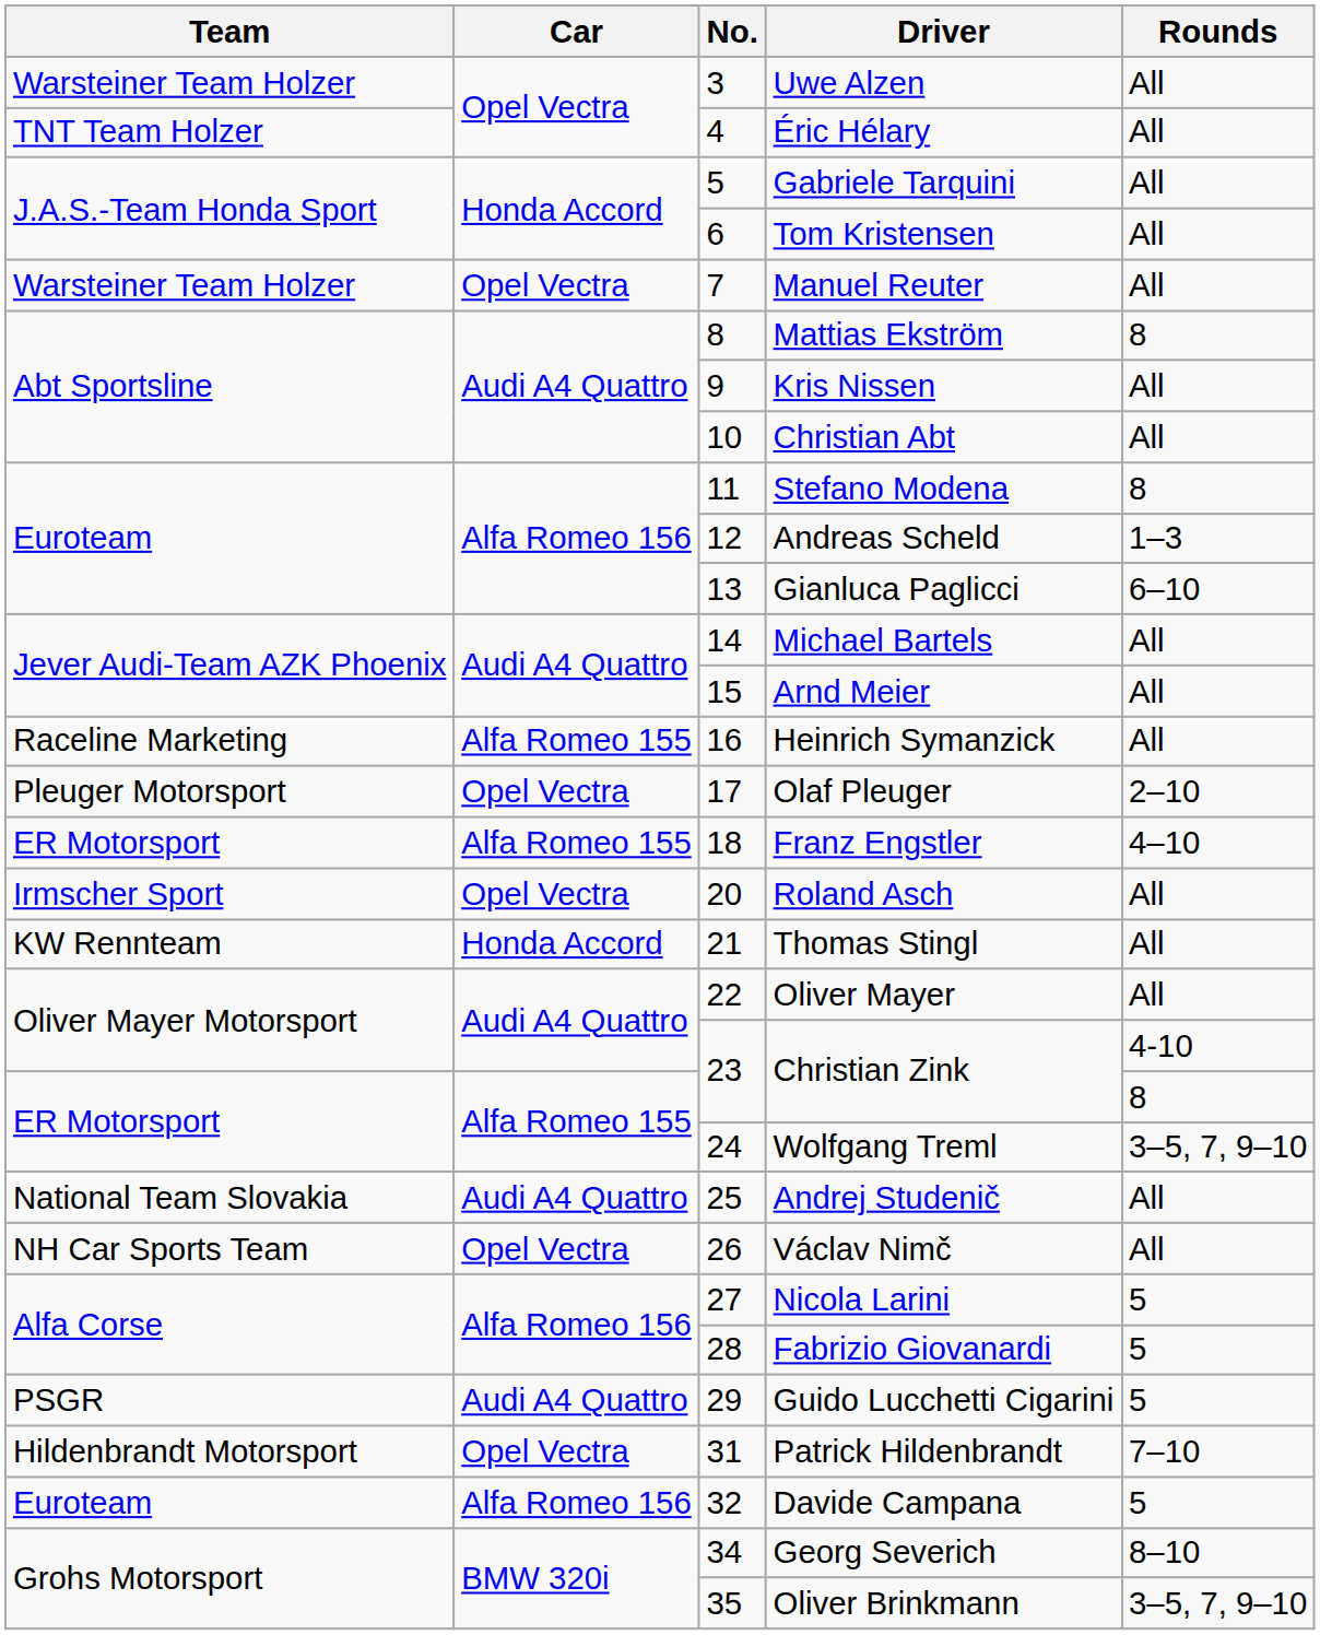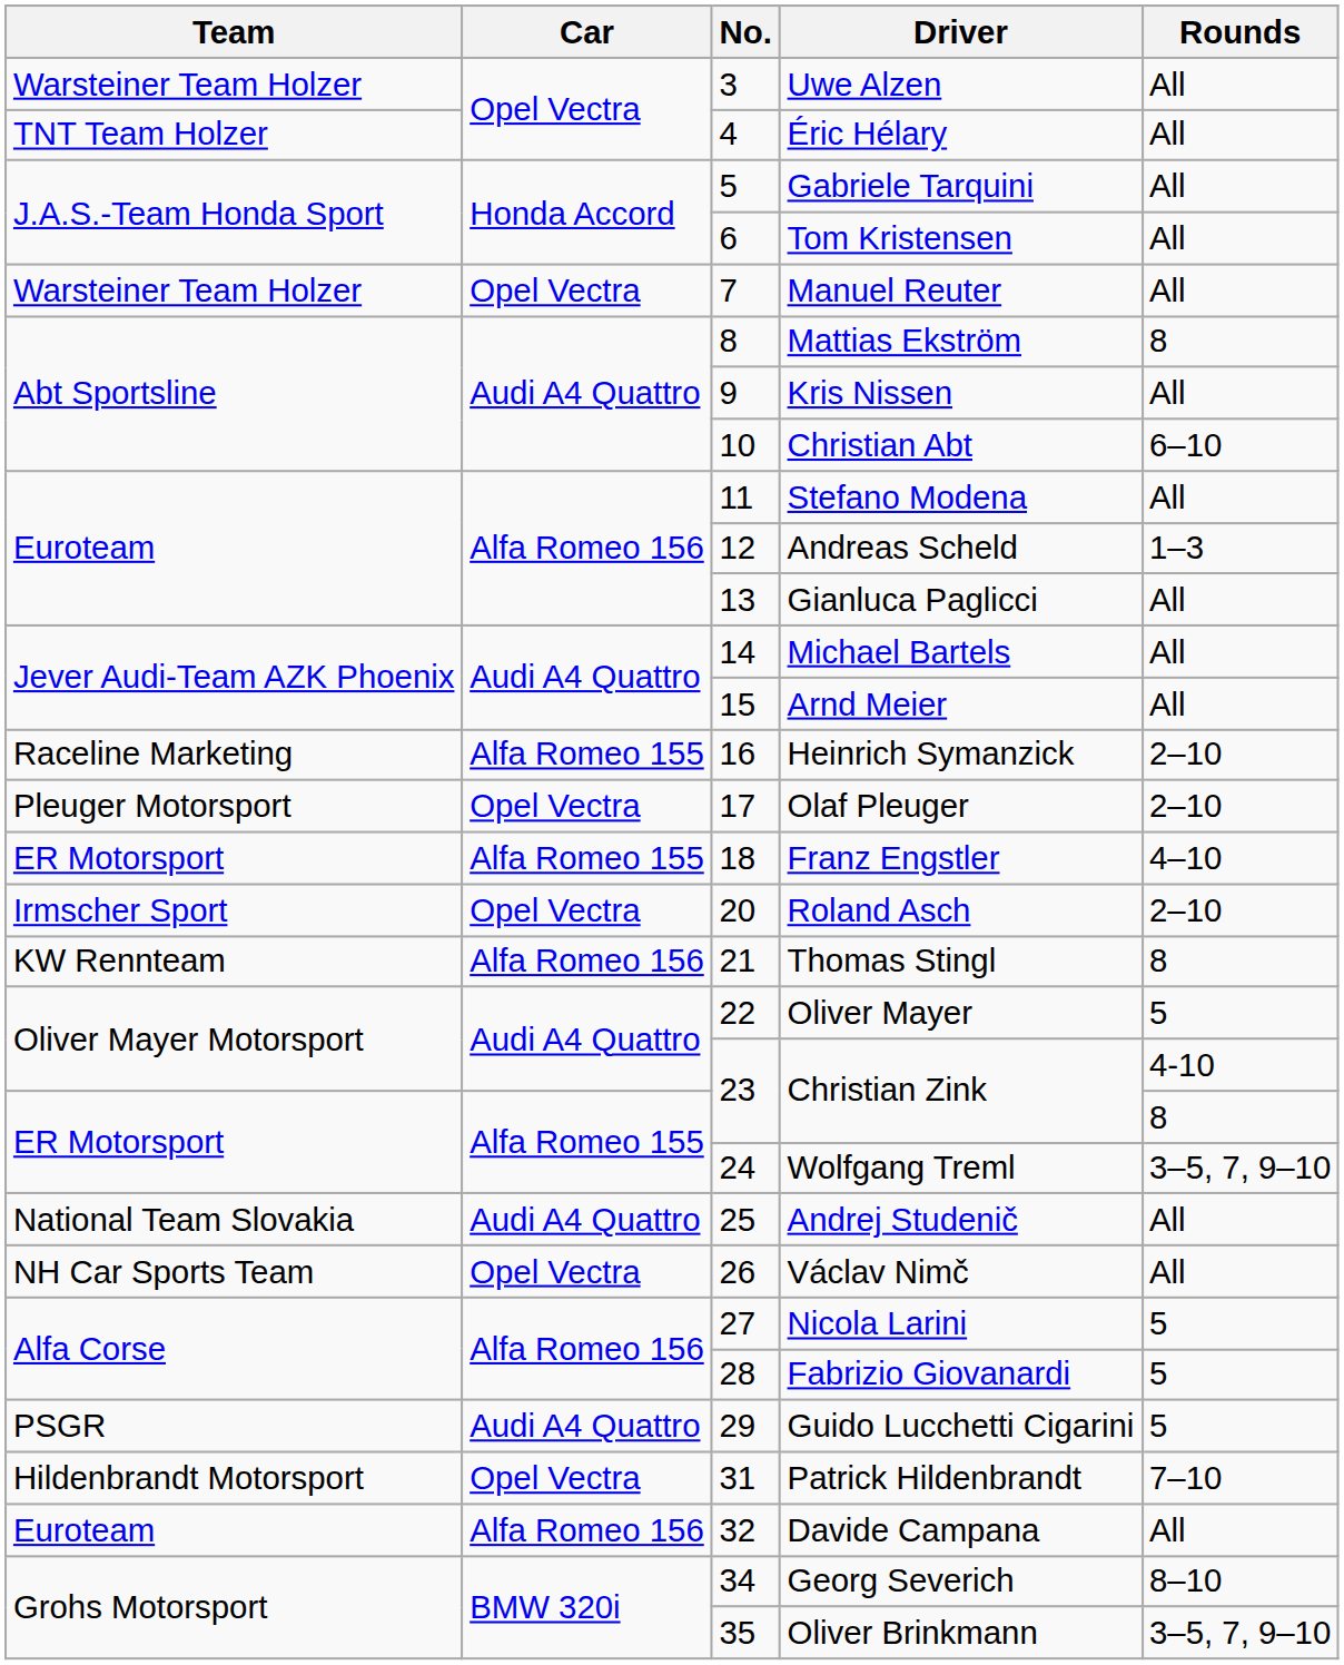 <table class="wikitable" style="font-size: 90%">
 <tr>
 <th>Team</th>
 <th>Car</th>
 <th>No.</th>
 <th>Driver</th>
 <th>Rounds</th>
 </tr>
 <tr>
 <td> <a href='#'>Warsteiner Team Holzer</a></td>
 <td rowspan="2"><a href='#'>Opel Vectra</a></td>
 <td>3</td>
 <td> <a href='#'>Uwe Alzen</a></td>
 <td>All</td>
 </tr>
 <tr>
 <td> <a href='#'>TNT Team Holzer</a></td>
 <td>4</td>
 <td> <a href='#'>Éric Hélary</a></td>
 <td>All</td>
 </tr>
 <tr>
 <td rowspan="2"> <a href='#'>J.A.S.-Team Honda Sport</a></td>
 <td rowspan="2"><a href='#'>Honda Accord</a></td>
 <td>5</td>
 <td> <a href='#'>Gabriele Tarquini</a></td>
 <td>All</td>
 </tr>
 <tr>
 <td>6</td>
 <td> <a href='#'>Tom Kristensen</a></td>
 <td>All</td>
 </tr>
 <tr>
 <td> <a href='#'>Warsteiner Team Holzer</a></td>
 <td><a href='#'>Opel Vectra</a></td>
 <td>7</td>
 <td> <a href='#'>Manuel Reuter</a></td>
 <td>All</td>
 </tr>
 <tr>
 <td rowspan="3"> <a href='#'>Abt Sportsline</a></td>
 <td rowspan="3"><a href='#'>Audi A4 Quattro</a></td>
 <td>8</td>
 <td> <a href='#'>Mattias Ekström</a></td>
 <td>8</td>
 </tr>
 <tr>
 <td>9</td>
 <td> <a href='#'>Kris Nissen</a></td>
 <td>All</td>
 </tr>
 <tr>
 <td>10</td>
 <td> <a href='#'>Christian Abt</a></td>
-<td>All</td>
+<td>6–10</td>
 </tr>
 <tr>
 <td rowspan="3"> <a href='#'>Euroteam</a></td>
 <td rowspan="3"><a href='#'>Alfa Romeo 156</a></td>
 <td>11</td>
 <td> <a href='#'>Stefano Modena</a></td>
-<td>8</td>
+<td>All</td>
 </tr>
 <tr>
 <td>12</td>
 <td> Andreas Scheld</td>
 <td>1–3</td>
 </tr>
 <tr>
 <td>13</td>
 <td> Gianluca Paglicci</td>
-<td>6–10</td>
+<td>All</td>
 </tr>
 <tr>
 <td rowspan="2"> <a href='#'>Jever Audi-Team AZK Phoenix</a></td>
 <td rowspan="2"><a href='#'>Audi A4 Quattro</a></td>
 <td>14</td>
 <td> <a href='#'>Michael Bartels</a></td>
 <td>All</td>
 </tr>
 <tr>
 <td>15</td>
 <td> <a href='#'>Arnd Meier</a></td>
 <td>All</td>
 </tr>
 <tr>
 <td> Raceline Marketing</td>
 <td><a href='#'>Alfa Romeo 155</a></td>
 <td>16</td>
 <td> Heinrich Symanzick</td>
-<td>All</td>
+<td>2–10</td>
 </tr>
 <tr>
 <td> Pleuger Motorsport</td>
 <td><a href='#'>Opel Vectra</a></td>
 <td>17</td>
 <td> Olaf Pleuger</td>
 <td>2–10</td>
 </tr>
 <tr>
 <td> <a href='#'>ER Motorsport</a></td>
 <td><a href='#'>Alfa Romeo 155</a></td>
 <td>18</td>
 <td> <a href='#'>Franz Engstler</a></td>
 <td>4–10</td>
 </tr>
 <tr>
 <td> <a href='#'>Irmscher Sport</a></td>
 <td><a href='#'>Opel Vectra</a></td>
 <td>20</td>
 <td> <a href='#'>Roland Asch</a></td>
-<td>All</td>
+<td>2–10</td>
 </tr>
 <tr>
 <td> KW Rennteam</td>
-<td><a href='#'>Honda Accord</a></td>
+<td><a href='#'>Alfa Romeo 156</a></td>
 <td>21</td>
 <td> Thomas Stingl</td>
-<td>All</td>
+<td>8</td>
 </tr>
 <tr>
 <td rowspan="2"> Oliver Mayer Motorsport</td>
 <td rowspan="2"><a href='#'>Audi A4 Quattro</a></td>
 <td>22</td>
 <td> Oliver Mayer</td>
-<td>All</td>
+<td>5</td>
 </tr>
 <tr>
 <td rowspan="2">23</td>
 <td rowspan="2"> Christian Zink</td>
 <td>4-10</td>
 </tr>
 <tr>
 <td rowspan="2"> <a href='#'>ER Motorsport</a></td>
 <td rowspan="2"><a href='#'>Alfa Romeo 155</a></td>
 <td>8</td>
 </tr>
 <tr>
 <td>24</td>
 <td> Wolfgang Treml</td>
 <td>3–5, 7, 9–10</td>
 </tr>
 <tr>
 <td> National Team Slovakia</td>
 <td><a href='#'>Audi A4 Quattro</a></td>
 <td>25</td>
 <td> <a href='#'>Andrej Studenič</a></td>
 <td>All</td>
 </tr>
 <tr>
 <td> NH Car Sports Team</td>
 <td><a href='#'>Opel Vectra</a></td>
 <td>26</td>
 <td> Václav Nimč</td>
 <td>All</td>
 </tr>
 <tr>
 <td rowspan="2"> <a href='#'>Alfa Corse</a></td>
 <td rowspan="2"><a href='#'>Alfa Romeo 156</a></td>
 <td>27</td>
 <td> <a href='#'>Nicola Larini</a></td>
 <td>5</td>
 </tr>
 <tr>
 <td>28</td>
 <td> <a href='#'>Fabrizio Giovanardi</a></td>
 <td>5</td>
 </tr>
 <tr>
 <td> PSGR</td>
 <td><a href='#'>Audi A4 Quattro</a></td>
 <td>29</td>
 <td> Guido Lucchetti Cigarini</td>
 <td>5</td>
 </tr>
 <tr>
 <td> Hildenbrandt Motorsport</td>
 <td><a href='#'>Opel Vectra</a></td>
 <td>31</td>
 <td> Patrick Hildenbrandt</td>
 <td>7–10</td>
 </tr>
 <tr>
 <td> <a href='#'>Euroteam</a></td>
 <td><a href='#'>Alfa Romeo 156</a></td>
 <td>32</td>
 <td> Davide Campana</td>
-<td>5</td>
+<td>All</td>
 </tr>
 <tr>
 <td rowspan="2"> Grohs Motorsport</td>
 <td rowspan="2"><a href='#'>BMW 320i</a></td>
 <td>34</td>
 <td> Georg Severich</td>
 <td>8–10</td>
 </tr>
 <tr>
 <td>35</td>
 <td> Oliver Brinkmann</td>
 <td>3–5, 7, 9–10</td>
 </tr>
 </table>
